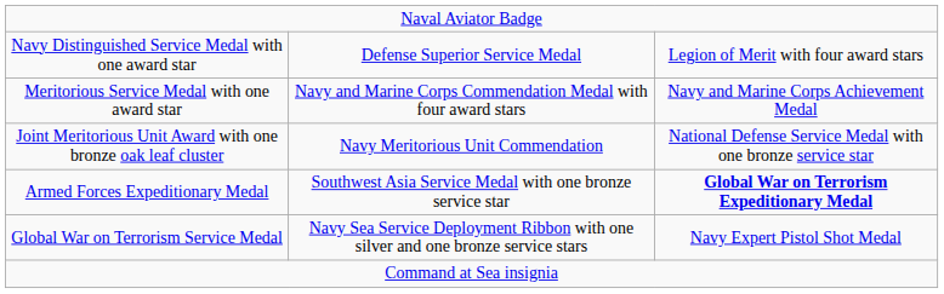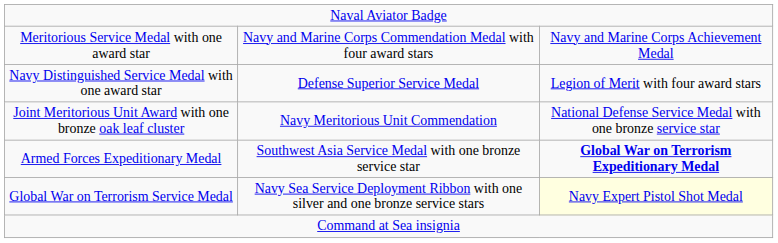 <table class="wikitable" style="margin:1em auto; text-align:center;">
 <tr>
 <td colspan="3"><a href='#'>Naval Aviator Badge</a></td>
 </tr>
 <tr>
+<td><a href='#'>Meritorious Service Medal</a> with one award star</td>
+<td><a href='#'>Navy and Marine Corps Commendation Medal</a> with four award stars</td>
+<td><a href='#'>Navy and Marine Corps Achievement Medal</a></td>
+</tr>
+<tr>
 <td><a href='#'>Navy Distinguished Service Medal</a> with one award star</td>
 <td><a href='#'>Defense Superior Service Medal</a></td>
 <td><a href='#'>Legion of Merit</a> with four award stars</td>
-</tr>
-<tr>
-<td><a href='#'>Meritorious Service Medal</a> with one award star</td>
-<td><a href='#'>Navy and Marine Corps Commendation Medal</a> with four award stars</td>
-<td><a href='#'>Navy and Marine Corps Achievement Medal</a></td>
 </tr>
 <tr>
 <td><a href='#'>Joint Meritorious Unit Award</a> with one bronze <a href='#'>oak leaf cluster</a></td>
 <td><a href='#'>Navy Meritorious Unit Commendation</a></td>
 <td><a href='#'>National Defense Service Medal</a> with one bronze <a href='#'>service star</a></td>
 </tr>
 <tr>
 <td><a href='#'>Armed Forces Expeditionary Medal</a></td>
 <td><a href='#'>Southwest Asia Service Medal</a> with one bronze service star</td>
 <td><strong><a href='#'>Global War on Terrorism Expeditionary Medal</a></strong></td>
 </tr>
 <tr>
 <td><a href='#'>Global War on Terrorism Service Medal</a></td>
 <td><a href='#'>Navy Sea Service Deployment Ribbon</a> with one silver and one bronze service stars</td>
-<td><a href='#'>Navy Expert Pistol Shot Medal</a></td>
+<td style="background: lightyellow;"><a href='#'>Navy Expert Pistol Shot Medal</a></td>
 </tr>
 <tr>
 <td colspan="3"><a href='#'>Command at Sea insignia</a></td>
 </tr>
 </table>
